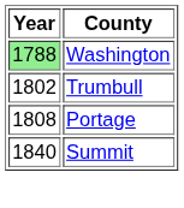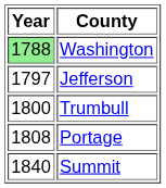 <table border="1" cellpadding="2"|>
 <tr>
 <th>Year</th>
 <th>County</th>
 </tr>
 <tr>
 <td style="background: lightgreen;">1788</td>
 <td><a href='#'>Washington</a></td>
 </tr>
 <tr>
-<td>1802</td>
+<td>1797</td>
+<td><a href='#'>Jefferson</a></td>
+</tr>
+<tr>
+<td>1800</td>
 <td><a href='#'>Trumbull</a></td>
 </tr>
 <tr>
 <td>1808</td>
 <td><a href='#'>Portage</a></td>
 </tr>
 <tr>
 <td>1840</td>
 <td><a href='#'>Summit</a></td>
 </tr>
 </table>
